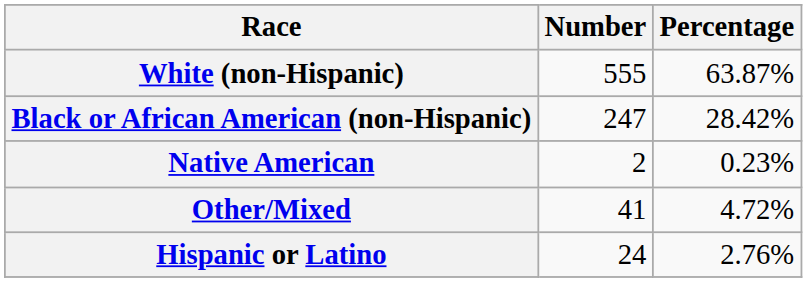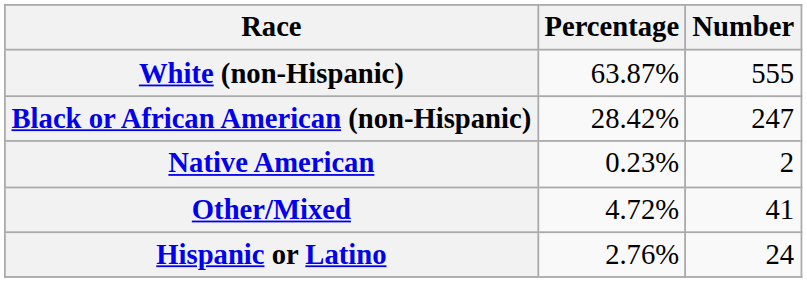 <table class="wikitable" style="text-align:right">
 <tr>
 <th scope="col">Race</th>
+<th scope="col">Percentage</th>
 <th scope="col">Number</th>
-<th scope="col">Percentage</th>
 </tr>
 <tr>
 <th scope="row"><a href='#'>White</a> (non-Hispanic)</th>
+<td>63.87%</td>
 <td>555</td>
-<td>63.87%</td>
 </tr>
 <tr>
 <th scope="row"><a href='#'>Black or African American</a> (non-Hispanic)</th>
+<td>28.42%</td>
 <td>247</td>
-<td>28.42%</td>
 </tr>
 <tr>
 <th scope="row"><a href='#'>Native American</a></th>
+<td>0.23%</td>
 <td>2</td>
-<td>0.23%</td>
 </tr>
 <tr>
 <th scope="row"><a href='#'>Other/Mixed</a></th>
+<td>4.72%</td>
 <td>41</td>
-<td>4.72%</td>
 </tr>
 <tr>
 <th scope="row"><a href='#'>Hispanic</a> or <a href='#'>Latino</a></th>
+<td>2.76%</td>
 <td>24</td>
-<td>2.76%</td>
 </tr>
 </table>
